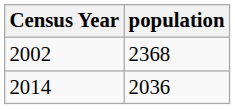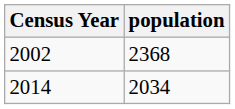 <table class="wikitable">
 <tr>
 <th>Census Year</th>
 <th>population</th>
 </tr>
 <tr>
 <td>2002</td>
 <td>2368</td>
 </tr>
 <tr>
 <td>2014</td>
-<td>2036 </td>
+<td>2034 </td>
 </tr>
 </table>
